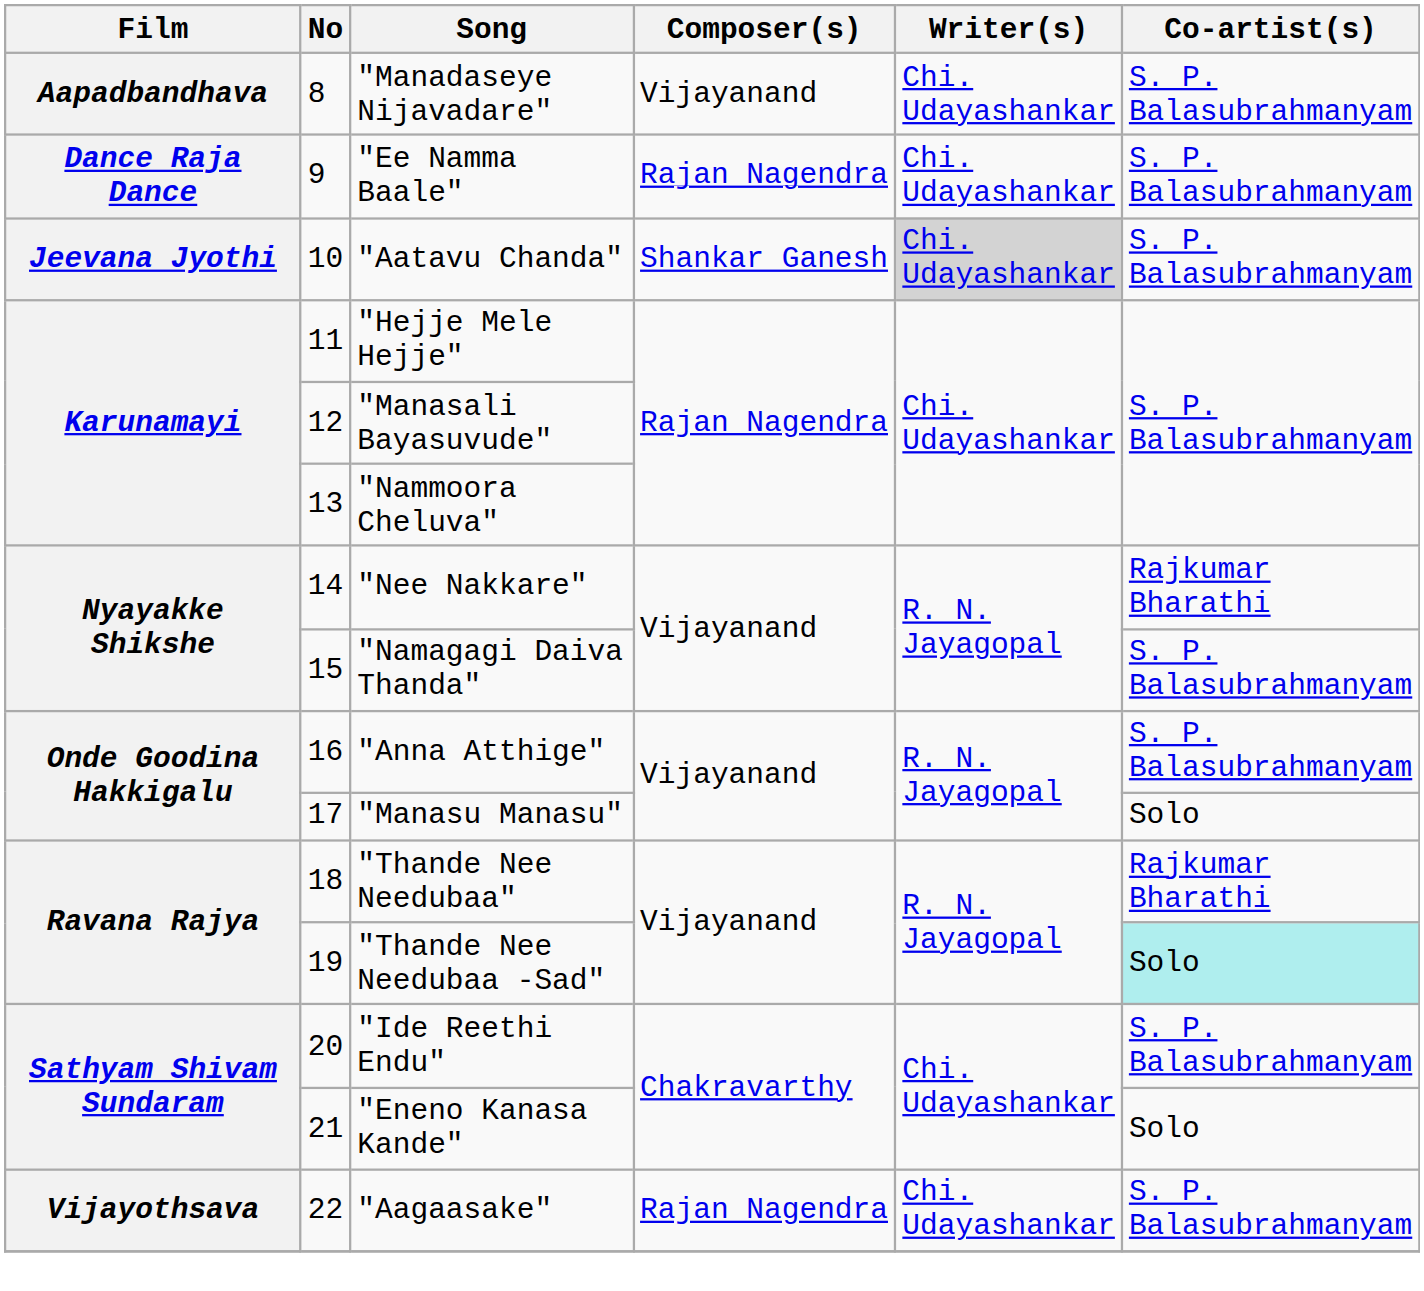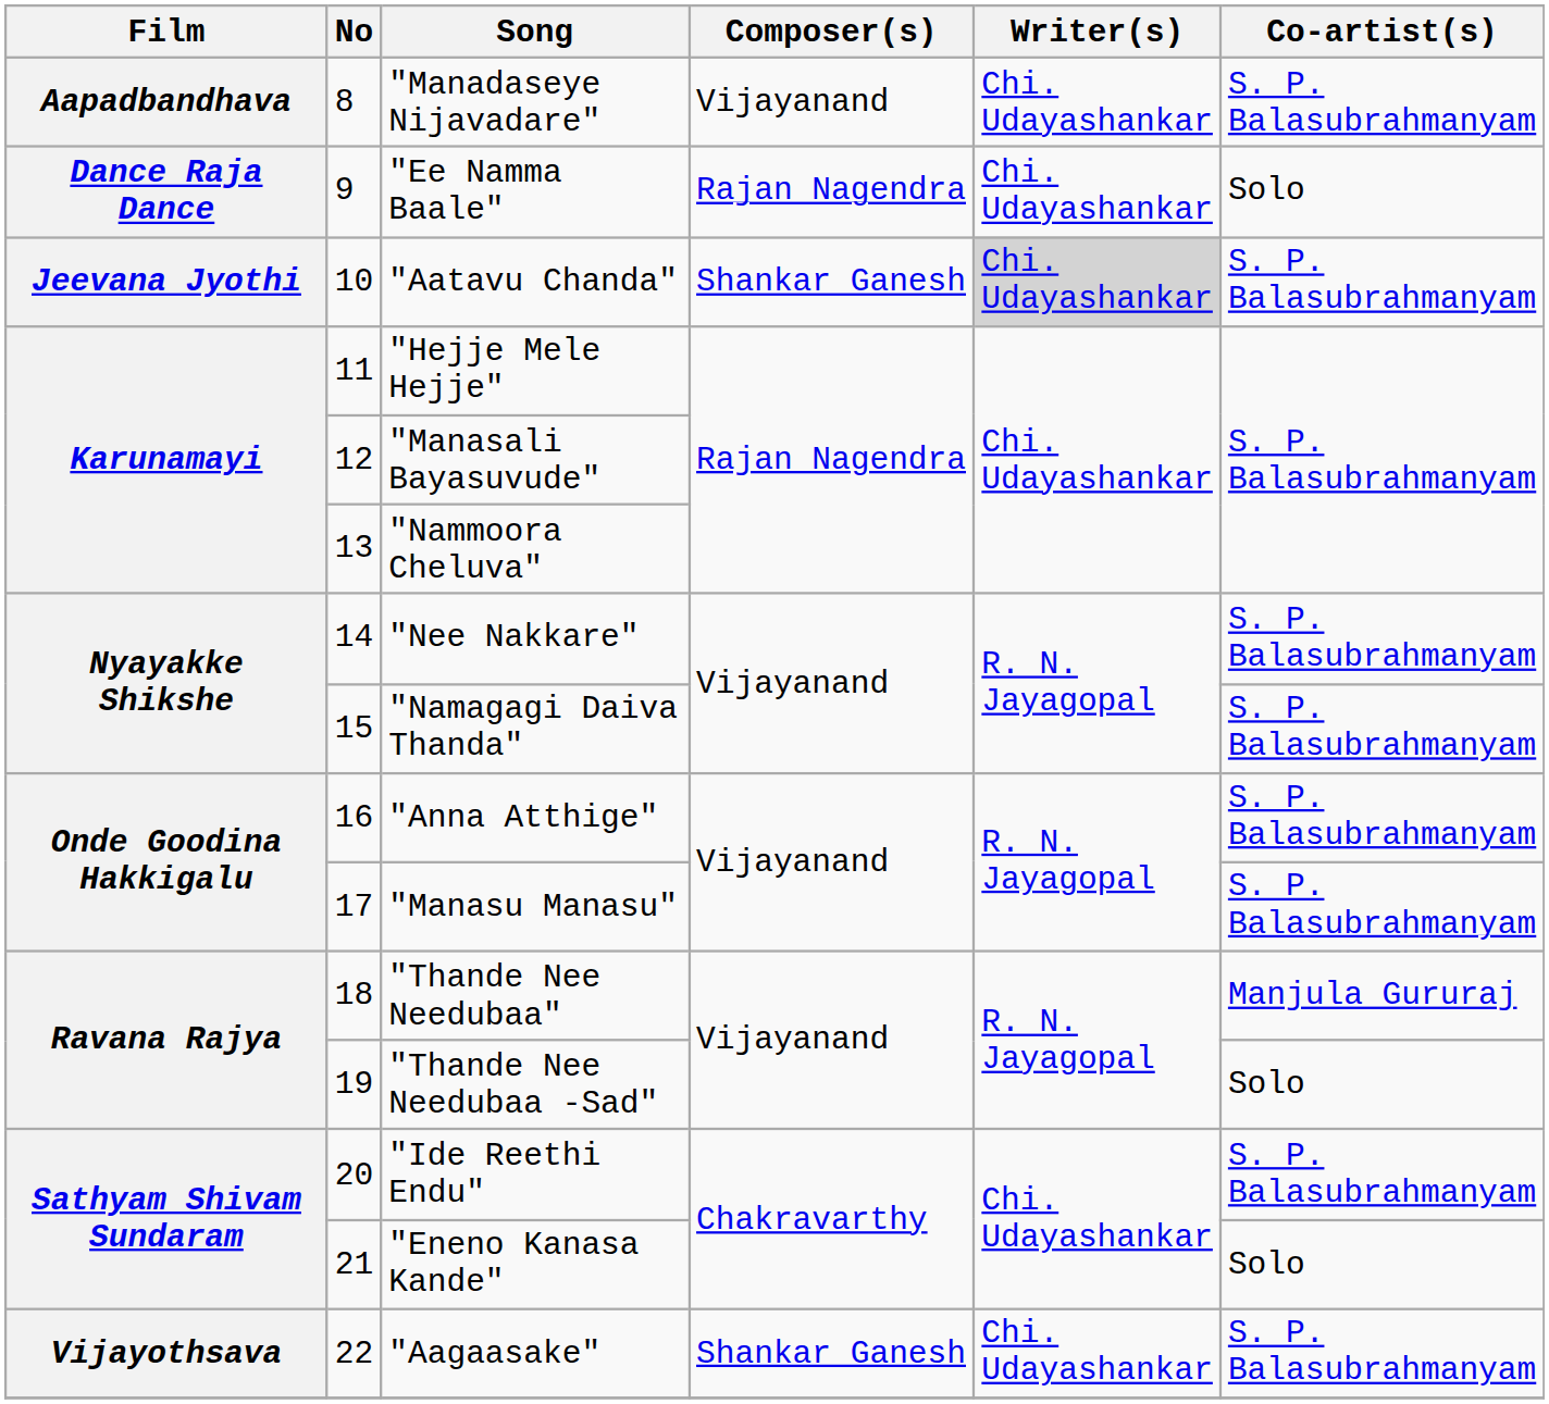 <table class="wikitable plainrowheaders" width="100%" textcolor:#000;">
 <tr>
 <th scope="col" width=23%><strong>Film</strong></th>
 <th><strong>No</strong></th>
 <th scope="col" width=23%><strong>Song</strong></th>
 <th scope="col" width=20%><strong>Composer(s)</strong></th>
 <th scope="col" width=16%><strong>Writer(s)</strong></th>
 <th scope="col" width=18%><strong>Co-artist(s)</strong></th>
 </tr>
 <tr>
 <th><em>Aapadbandhava</em></th>
 <td>8</td>
 <td>"Manadaseye Nijavadare"</td>
 <td>Vijayanand</td>
 <td><a href='#'>Chi. Udayashankar</a></td>
 <td><a href='#'>S. P. Balasubrahmanyam</a></td>
 </tr>
 <tr>
 <th><em><a href='#'>Dance Raja Dance</a></em></th>
 <td>9</td>
 <td>"Ee Namma Baale"</td>
 <td><a href='#'>Rajan Nagendra</a></td>
 <td><a href='#'>Chi. Udayashankar</a></td>
-<td><a href='#'>S. P. Balasubrahmanyam</a></td>
+<td>Solo</td>
 </tr>
 <tr>
 <th><em><a href='#'>Jeevana Jyothi</a></em></th>
 <td>10</td>
 <td>"Aatavu Chanda"</td>
 <td><a href='#'>Shankar Ganesh</a></td>
 <td style="background: lightgrey;"><a href='#'>Chi. Udayashankar</a></td>
 <td><a href='#'>S. P. Balasubrahmanyam</a></td>
 </tr>
 <tr>
 <th rowspan="3"><em><a href='#'>Karunamayi</a></em></th>
 <td>11</td>
 <td>"Hejje Mele Hejje"</td>
 <td rowspan="3"><a href='#'>Rajan Nagendra</a></td>
 <td rowspan="3"><a href='#'>Chi. Udayashankar</a></td>
 <td rowspan="3"><a href='#'>S. P. Balasubrahmanyam</a></td>
 </tr>
 <tr>
 <td>12</td>
 <td>"Manasali Bayasuvude"</td>
 </tr>
 <tr>
 <td>13</td>
 <td>"Nammoora Cheluva"</td>
 </tr>
 <tr>
 <th rowspan="2"><em>Nyayakke Shikshe</em></th>
 <td>14</td>
 <td>"Nee Nakkare"</td>
 <td rowspan="2">Vijayanand</td>
 <td rowspan="2"><a href='#'>R. N. Jayagopal</a></td>
-<td><a href='#'>Rajkumar Bharathi</a></td>
+<td><a href='#'>S. P. Balasubrahmanyam</a></td>
 </tr>
 <tr>
 <td>15</td>
 <td>"Namagagi Daiva Thanda"</td>
 <td><a href='#'>S. P. Balasubrahmanyam</a></td>
 </tr>
 <tr>
 <th rowspan="2"><em>Onde Goodina Hakkigalu</em></th>
 <td>16</td>
 <td>"Anna Atthige"</td>
 <td rowspan="2">Vijayanand</td>
 <td rowspan="2"><a href='#'>R. N. Jayagopal</a></td>
 <td><a href='#'>S. P. Balasubrahmanyam</a></td>
 </tr>
 <tr>
 <td>17</td>
 <td>"Manasu Manasu"</td>
-<td>Solo</td>
+<td><a href='#'>S. P. Balasubrahmanyam</a></td>
 </tr>
 <tr>
 <th rowspan="2"><em>Ravana Rajya</em></th>
 <td>18</td>
 <td>"Thande Nee Needubaa"</td>
 <td rowspan="2">Vijayanand</td>
 <td rowspan="2"><a href='#'>R. N. Jayagopal</a></td>
-<td><a href='#'>Rajkumar Bharathi</a></td>
+<td><a href='#'>Manjula Gururaj</a></td>
 </tr>
 <tr>
 <td>19</td>
 <td>"Thande Nee Needubaa -Sad"</td>
-<td style="background: paleturquoise;">Solo</td>
+<td>Solo</td>
 </tr>
 <tr>
 <th rowspan="2"><em><a href='#'>Sathyam Shivam Sundaram</a></em></th>
 <td>20</td>
 <td>"Ide Reethi Endu"</td>
 <td rowspan="2"><a href='#'>Chakravarthy</a></td>
 <td rowspan="2"><a href='#'>Chi. Udayashankar</a></td>
 <td><a href='#'>S. P. Balasubrahmanyam</a></td>
 </tr>
 <tr>
 <td>21</td>
 <td>"Eneno Kanasa Kande"</td>
 <td>Solo</td>
 </tr>
 <tr>
 <th><em>Vijayothsava</em></th>
 <td>22</td>
 <td>"Aagaasake"</td>
-<td><a href='#'>Rajan Nagendra</a></td>
+<td><a href='#'>Shankar Ganesh</a></td>
 <td><a href='#'>Chi. Udayashankar</a></td>
 <td><a href='#'>S. P. Balasubrahmanyam</a></td>
 </tr>
 <tr>
 </tr>
 </table>
